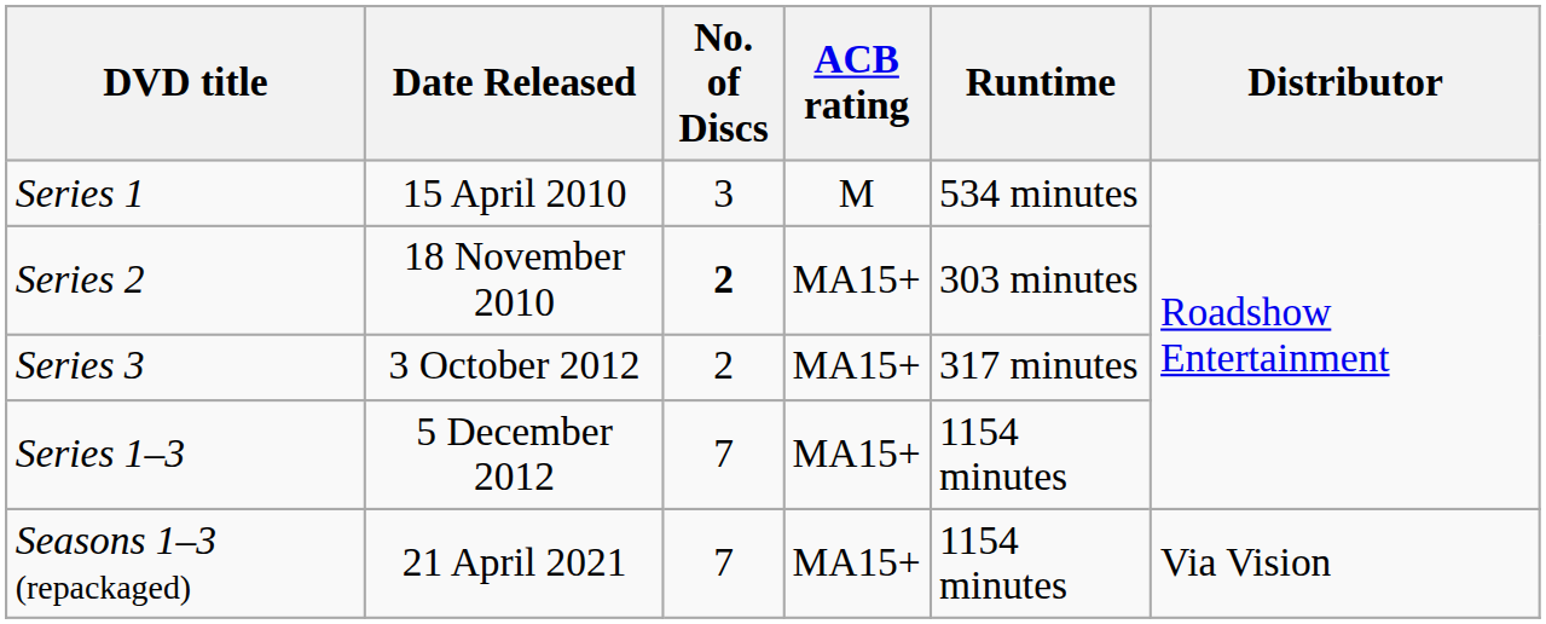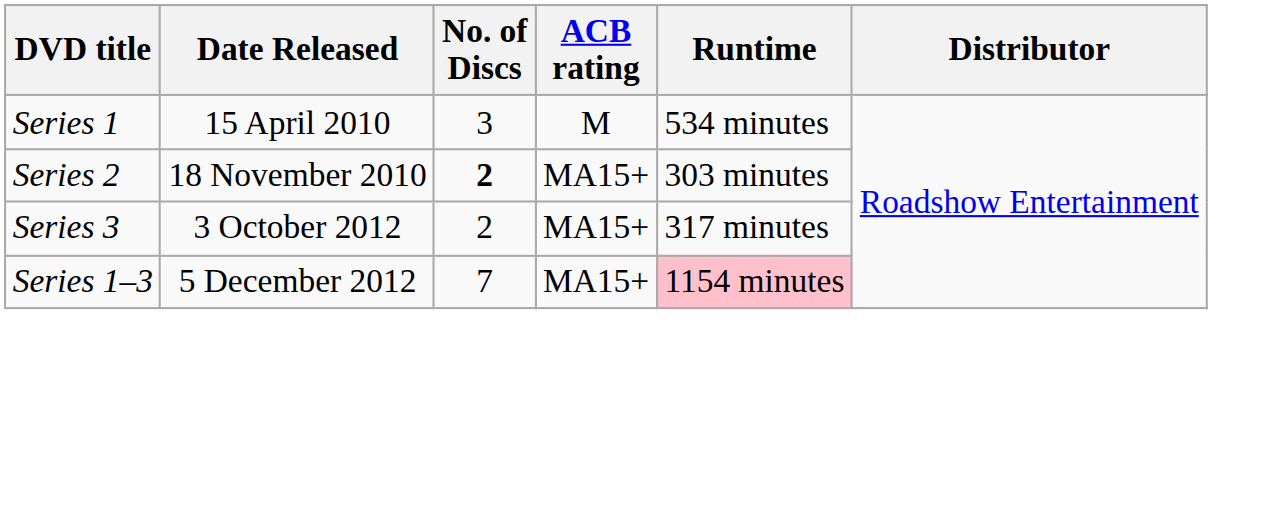 <table class="wikitable">
 <tr>
 <th>DVD title</th>
 <th>Date Released</th>
 <th>No. of<br>Discs</th>
 <th><a href='#'>ACB</a><br>rating</th>
 <th>Runtime</th>
 <th>Distributor</th>
 </tr>
 <tr>
 <td><em>Series 1</em></td>
 <td align="center">15 April 2010</td>
 <td align="center">3</td>
 <td align="center">M</td>
 <td>534 minutes</td>
 <td rowspan="4"><a href='#'>Roadshow Entertainment</a></td>
 </tr>
 <tr>
 <td><em>Series 2</em></td>
 <td align="center">18 November 2010</td>
 <td align="center"><strong>2</strong></td>
 <td align="center">MA15+</td>
 <td>303 minutes</td>
 </tr>
 <tr>
 <td><em>Series 3</em></td>
 <td align="center">3 October 2012</td>
 <td align="center">2</td>
 <td align="center">MA15+</td>
 <td>317 minutes</td>
 </tr>
 <tr>
 <td><em>Series 1–3</em></td>
 <td align="center">5 December 2012</td>
 <td align="center">7</td>
 <td align="center">MA15+</td>
-<td>1154 minutes</td>
-</tr>
-<tr>
-<td><em>Seasons 1–3</em> <small>(repackaged)</small></td>
-<td align="center">21 April 2021</td>
-<td align="center">7</td>
-<td align="center">MA15+</td>
-<td>1154 minutes</td>
-<td>Via Vision</td>
+<td style="background: pink;">1154 minutes</td>
 </tr>
 </table>
